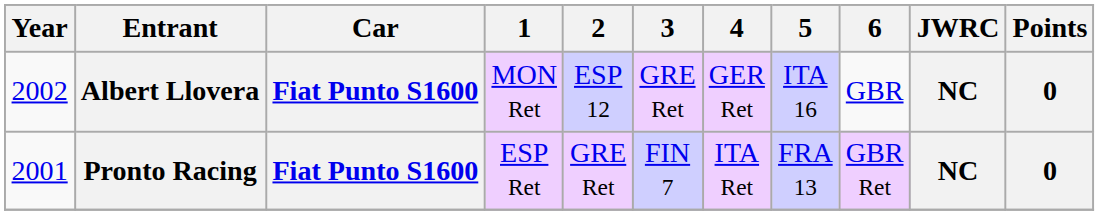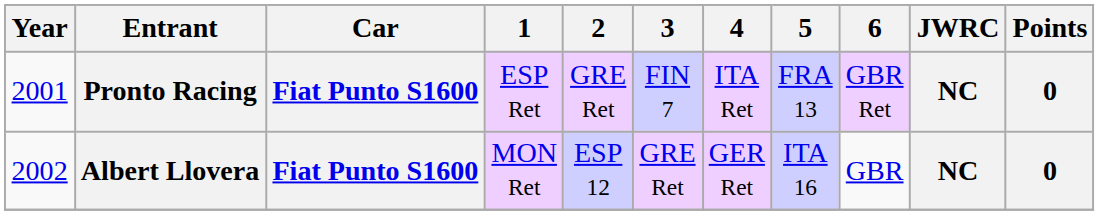 <table class="wikitable" border="1" style="text-align:center; font-size:90%;">
 <tr>
 <th>Year</th>
 <th>Entrant</th>
 <th>Car</th>
 <th>1</th>
 <th>2</th>
 <th>3</th>
 <th>4</th>
 <th>5</th>
 <th>6</th>
 <th>JWRC</th>
 <th>Points</th>
 </tr>
 <tr>
+<td><a href='#'>2001</a></td>
+<th>Pronto Racing</th>
+<th><a href='#'>Fiat Punto S1600</a></th>
+<td style="background:#EFCFFF;"><a href='#'>ESP</a><br><small>Ret</small></td>
+<td style="background:#EFCFFF;"><a href='#'>GRE</a><br><small>Ret</small></td>
+<td style="background:#CFCFFF;"><a href='#'>FIN</a><br><small>7</small></td>
+<td style="background:#EFCFFF;"><a href='#'>ITA</a><br><small>Ret</small></td>
+<td style="background:#CFCFFF;"><a href='#'>FRA</a><br><small>13</small></td>
+<td style="background:#EFCFFF;"><a href='#'>GBR</a><br><small>Ret</small></td>
+<th>NC</th>
+<th>0</th>
+</tr>
+<tr>
 <td><a href='#'>2002</a></td>
 <th>Albert Llovera</th>
 <th><a href='#'>Fiat Punto S1600</a></th>
 <td style="background:#EFCFFF;"><a href='#'>MON</a><br><small>Ret</small></td>
 <td style="background:#CFCFFF;"><a href='#'>ESP</a><br><small>12</small></td>
 <td style="background:#EFCFFF;"><a href='#'>GRE</a><br><small>Ret</small></td>
 <td style="background:#EFCFFF;"><a href='#'>GER</a><br><small>Ret</small></td>
 <td style="background:#CFCFFF;"><a href='#'>ITA</a><br><small>16</small></td>
 <td><a href='#'>GBR</a></td>
 <th>NC</th>
 <th>0</th>
 </tr>
 <tr>
-<td><a href='#'>2001</a></td>
-<th>Pronto Racing</th>
-<th><a href='#'>Fiat Punto S1600</a></th>
-<td style="background:#EFCFFF;"><a href='#'>ESP</a><br><small>Ret</small></td>
-<td style="background:#EFCFFF;"><a href='#'>GRE</a><br><small>Ret</small></td>
-<td style="background:#CFCFFF;"><a href='#'>FIN</a><br><small>7</small></td>
-<td style="background:#EFCFFF;"><a href='#'>ITA</a><br><small>Ret</small></td>
-<td style="background:#CFCFFF;"><a href='#'>FRA</a><br><small>13</small></td>
-<td style="background:#EFCFFF;"><a href='#'>GBR</a><br><small>Ret</small></td>
-<th>NC</th>
-<th>0</th>
-</tr>
-<tr>
 </tr>
 </table>
